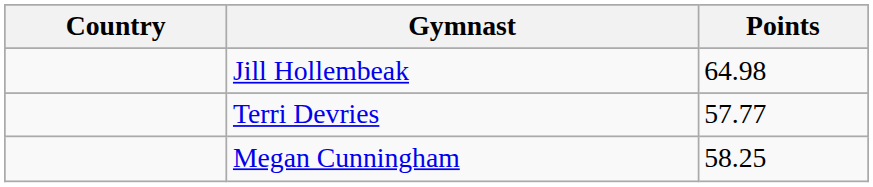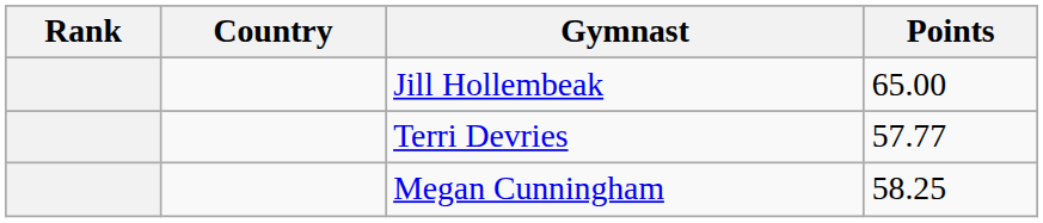 <table class="wikitable" width=500>
 <tr bgcolor="#efefef">
+<th>Rank</th>
 <th>Country</th>
 <th>Gymnast</th>
 <th>Points</th>
 </tr>
 <tr>
+<th></th>
 <td></td>
 <td><a href='#'>Jill Hollembeak</a></td>
-<td>64.98</td>
+<td>65.00</td>
 </tr>
 <tr>
+<th></th>
 <td></td>
 <td><a href='#'>Terri Devries</a></td>
 <td>57.77</td>
 </tr>
 <tr>
+<th></th>
 <td></td>
 <td><a href='#'>Megan Cunningham</a></td>
 <td>58.25</td>
 </tr>
 </table>
